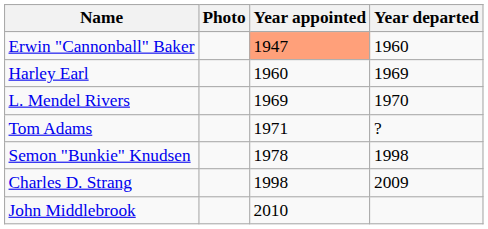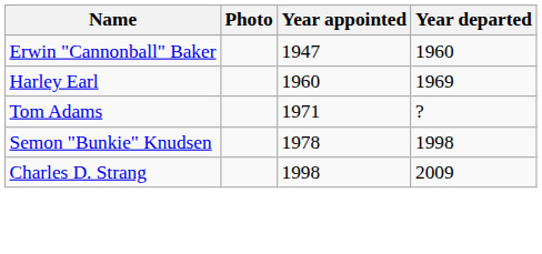 <table class="wikitable sortable">
 <tr>
 <th align=left>Name</th>
 <th align=left>Photo</th>
 <th align=center>Year appointed</th>
 <th align=center>Year departed</th>
 </tr>
 <tr>
 <td><a href='#'>Erwin "Cannonball" Baker</a></td>
 <td></td>
-<td style="background: lightsalmon;">1947</td>
+<td>1947</td>
 <td>1960</td>
 </tr>
 <tr>
 <td><a href='#'>Harley Earl</a></td>
 <td></td>
 <td>1960</td>
 <td>1969</td>
-</tr>
-<tr>
-<td><a href='#'>L. Mendel Rivers</a></td>
-<td></td>
-<td>1969</td>
-<td>1970</td>
 </tr>
 <tr>
 <td><a href='#'>Tom Adams</a></td>
 <td></td>
 <td>1971</td>
 <td>?</td>
 </tr>
 <tr>
 <td><a href='#'>Semon "Bunkie" Knudsen</a></td>
 <td></td>
 <td>1978</td>
 <td>1998</td>
 </tr>
 <tr>
 <td><a href='#'>Charles D. Strang</a></td>
 <td></td>
 <td>1998</td>
 <td>2009</td>
 </tr>
-<tr>
-<td><a href='#'>John Middlebrook</a></td>
-<td></td>
-<td>2010</td>
-<td></td>
-</tr>
 </table>
